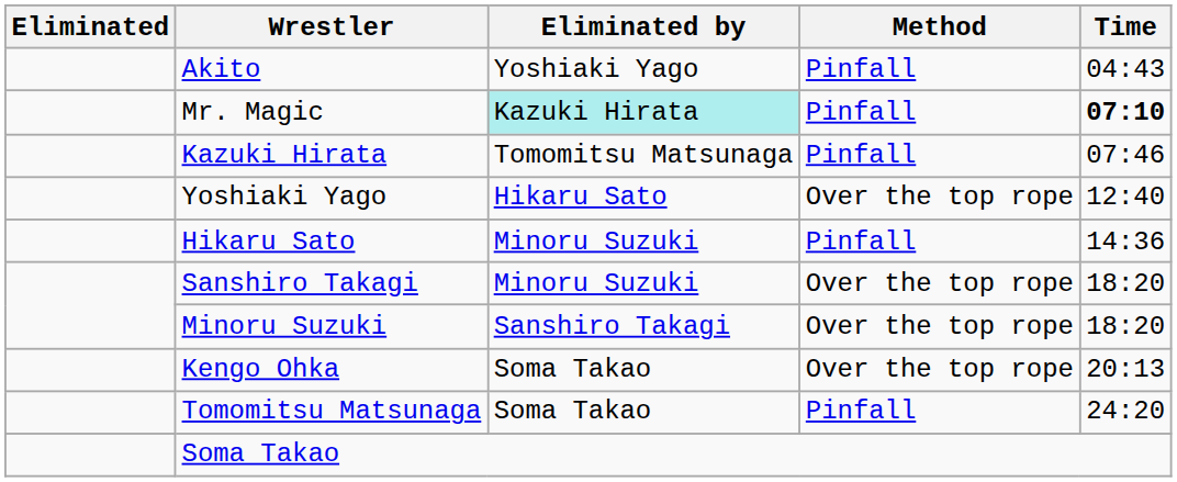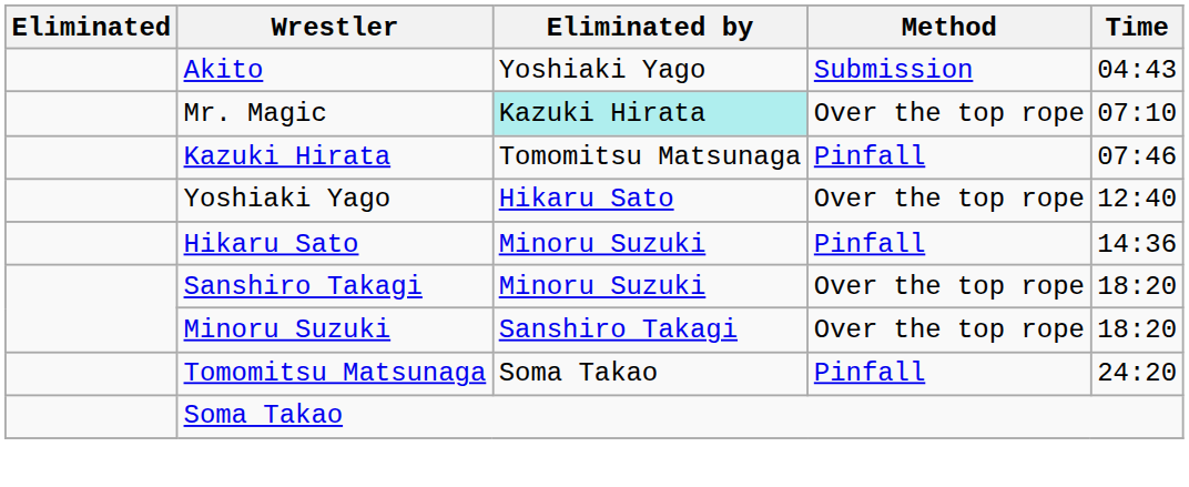 <table class="wikitable sortable">
 <tr>
 <th>Eliminated</th>
 <th>Wrestler</th>
 <th>Eliminated by</th>
 <th>Method</th>
 <th>Time</th>
 </tr>
 <tr>
 <td></td>
 <td><a href='#'>Akito</a></td>
 <td>Yoshiaki Yago</td>
-<td><a href='#'>Pinfall</a></td>
+<td><a href='#'>Submission</a></td>
 <td>04:43</td>
 </tr>
 <tr>
 <td></td>
 <td>Mr. Magic</td>
 <td style="background: paleturquoise;">Kazuki Hirata</td>
-<td><a href='#'>Pinfall</a></td>
-<td><strong>07:10</strong></td>
+<td>Over the top rope</td>
+<td>07:10</td>
 </tr>
 <tr>
 <td></td>
 <td><a href='#'>Kazuki Hirata</a></td>
 <td>Tomomitsu Matsunaga</td>
 <td><a href='#'>Pinfall</a></td>
 <td>07:46</td>
 </tr>
 <tr>
 <td></td>
 <td>Yoshiaki Yago</td>
 <td><a href='#'>Hikaru Sato</a></td>
 <td>Over the top rope</td>
 <td>12:40</td>
 </tr>
 <tr>
 <td></td>
 <td><a href='#'>Hikaru Sato</a></td>
 <td><a href='#'>Minoru Suzuki</a></td>
 <td><a href='#'>Pinfall</a></td>
 <td>14:36</td>
 </tr>
 <tr>
 <td rowspan=2></td>
 <td><a href='#'>Sanshiro Takagi</a></td>
 <td><a href='#'>Minoru Suzuki</a></td>
 <td>Over the top rope</td>
 <td>18:20</td>
 </tr>
 <tr>
 <td><a href='#'>Minoru Suzuki</a></td>
 <td><a href='#'>Sanshiro Takagi</a></td>
 <td>Over the top rope</td>
 <td>18:20</td>
 </tr>
 <tr>
 <td></td>
-<td><a href='#'>Kengo Ohka</a></td>
-<td>Soma Takao</td>
-<td>Over the top rope</td>
-<td>20:13</td>
-</tr>
-<tr>
-<td></td>
 <td><a href='#'>Tomomitsu Matsunaga</a></td>
 <td>Soma Takao</td>
 <td><a href='#'>Pinfall</a></td>
 <td>24:20</td>
 </tr>
 <tr>
 <td></td>
 <td colspan="4"><a href='#'>Soma Takao</a></td>
 </tr>
 </table>
